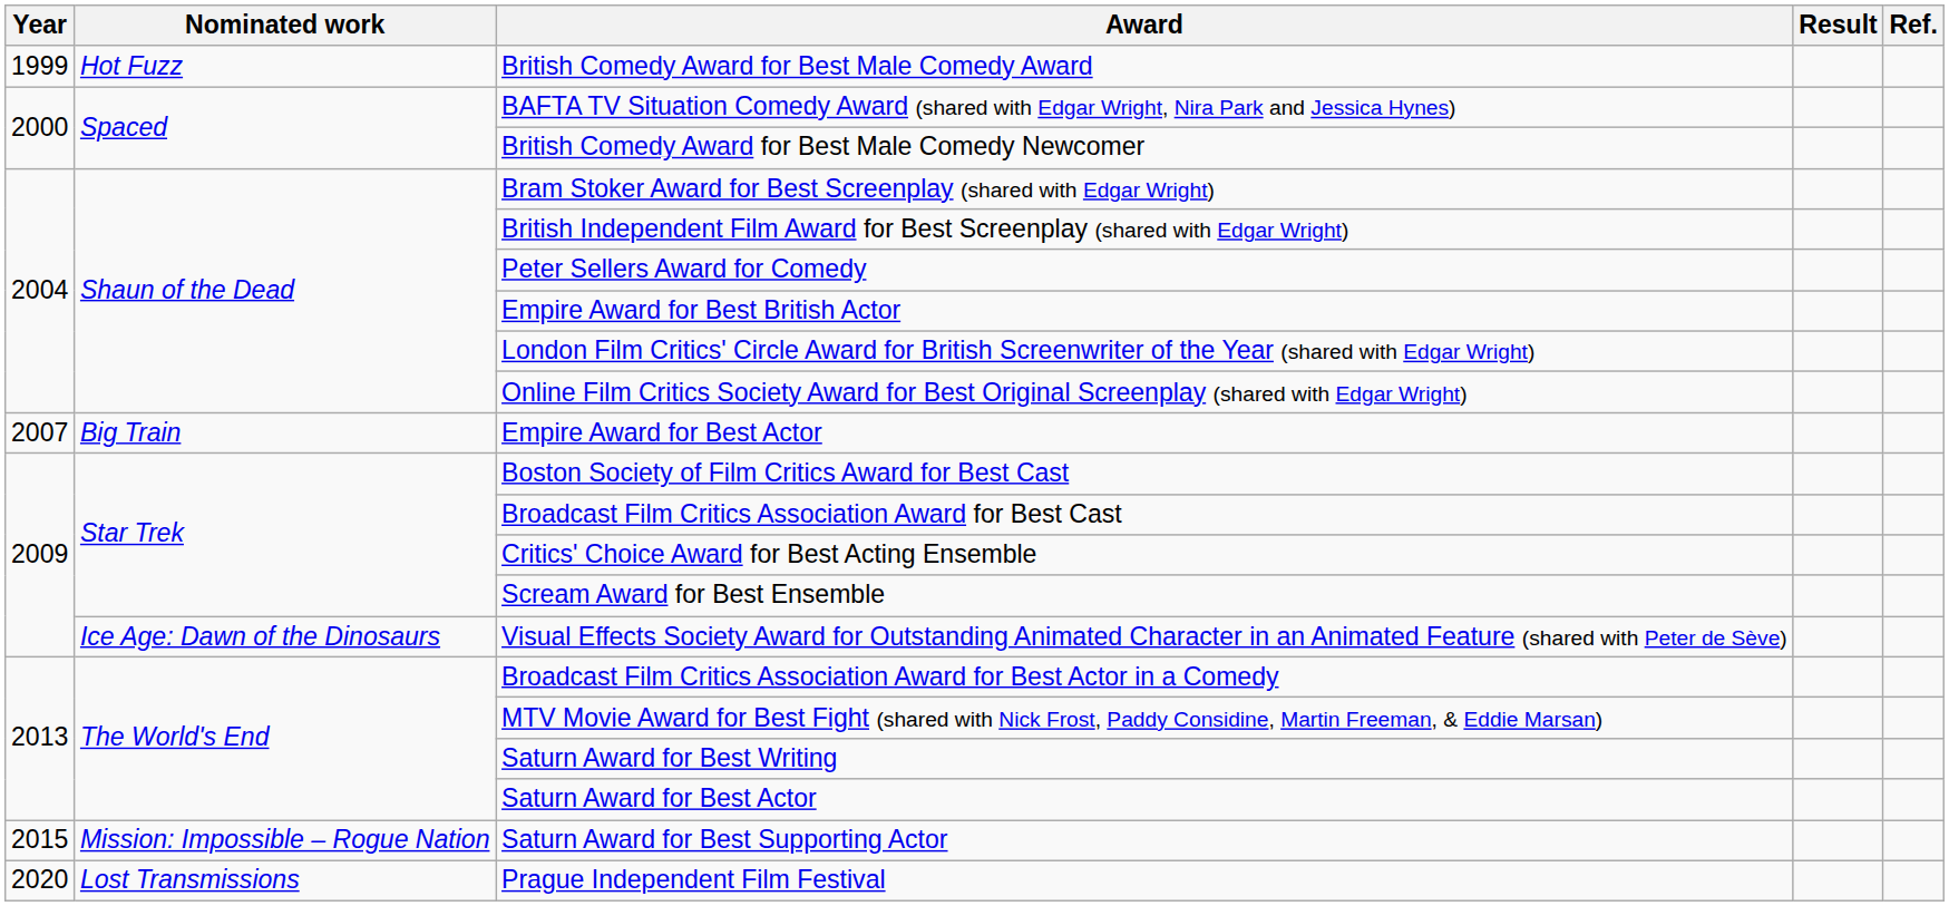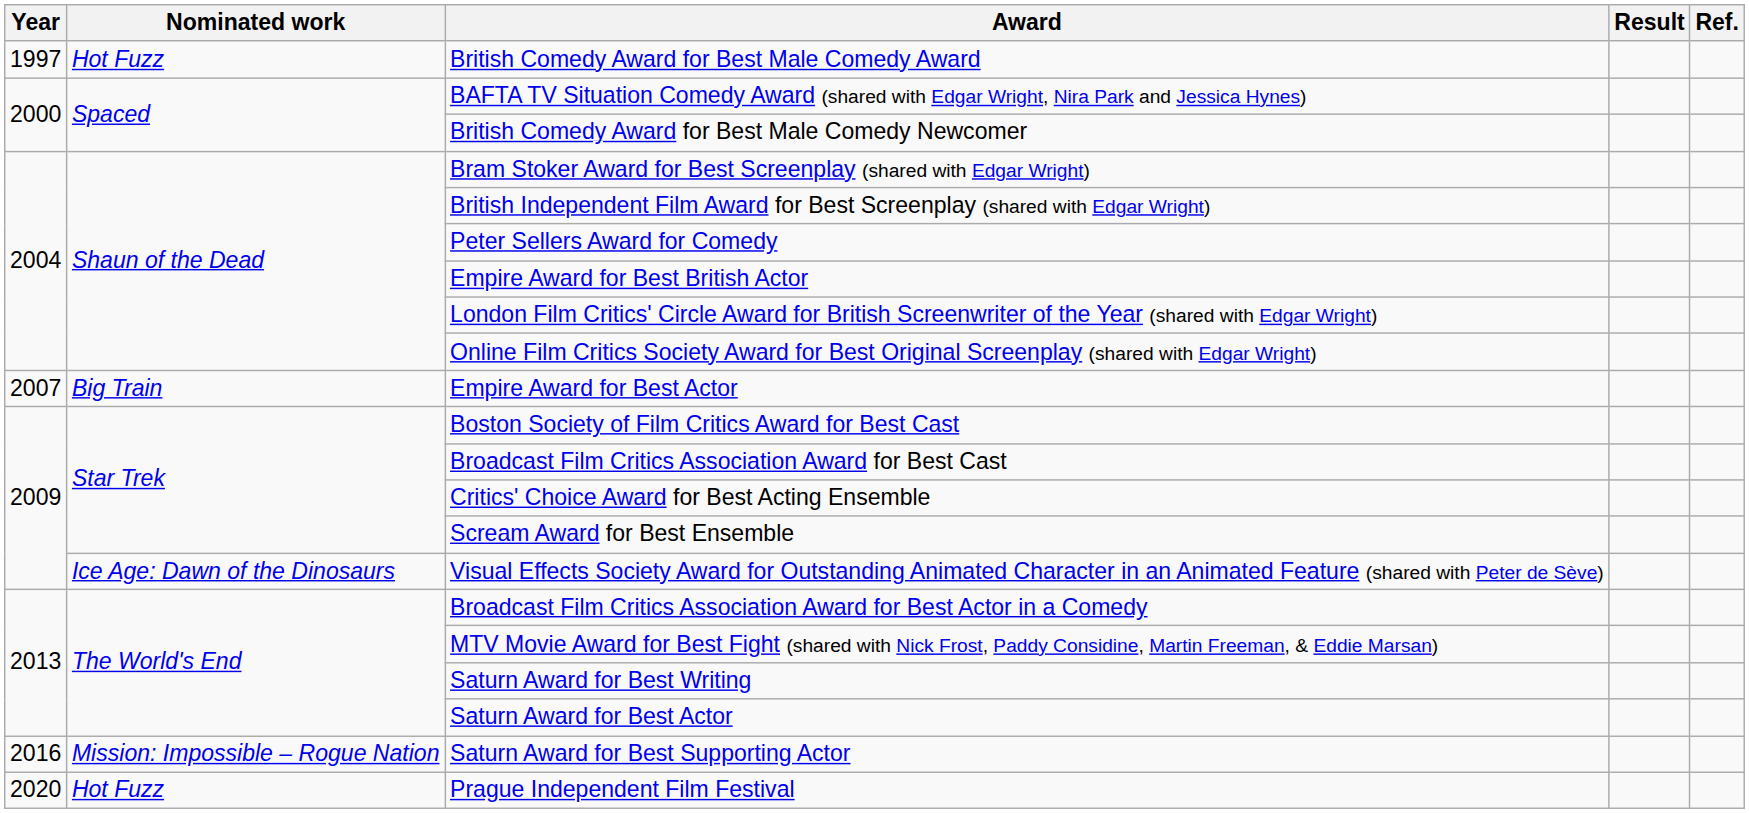 <table class="wikitable sortable">
 <tr>
 <th>Year</th>
 <th>Nominated work</th>
 <th>Award</th>
 <th>Result</th>
 <th>Ref.</th>
 </tr>
 <tr>
-<td>1999</td>
+<td>1997</td>
 <td><em><a href='#'>Hot Fuzz</a></em></td>
 <td><a href='#'>British Comedy Award for Best Male Comedy Award</a></td>
 <td></td>
 <td></td>
 </tr>
 <tr>
 <td rowspan="2">2000</td>
 <td rowspan="2"><em><a href='#'>Spaced</a></em></td>
 <td><a href='#'>BAFTA TV Situation Comedy Award</a> <small>(shared with <a href='#'>Edgar Wright</a>, <a href='#'>Nira Park</a> and <a href='#'>Jessica Hynes</a>)</small></td>
 <td></td>
 <td></td>
 </tr>
 <tr>
 <td><a href='#'>British Comedy Award</a> for Best Male Comedy Newcomer</td>
 <td></td>
 <td></td>
 </tr>
 <tr>
 <td rowspan="6">2004</td>
 <td rowspan="6"><em><a href='#'>Shaun of the Dead</a></em></td>
 <td><a href='#'>Bram Stoker Award for Best Screenplay</a> <small>(shared with <a href='#'>Edgar Wright</a>)</small></td>
 <td></td>
 <td></td>
 </tr>
 <tr>
 <td><a href='#'>British Independent Film Award</a> for Best Screenplay <small>(shared with <a href='#'>Edgar Wright</a>)</small></td>
 <td></td>
 <td></td>
 </tr>
 <tr>
 <td><a href='#'>Peter Sellers Award for Comedy</a></td>
 <td></td>
 <td></td>
 </tr>
 <tr>
 <td><a href='#'>Empire Award for Best British Actor</a></td>
 <td></td>
 <td></td>
 </tr>
 <tr>
 <td><a href='#'>London Film Critics' Circle Award for British Screenwriter of the Year</a> <small>(shared with <a href='#'>Edgar Wright</a>)</small></td>
 <td></td>
 <td></td>
 </tr>
 <tr>
 <td><a href='#'>Online Film Critics Society Award for Best Original Screenplay</a> <small>(shared with <a href='#'>Edgar Wright</a>)</small></td>
 <td></td>
 <td></td>
 </tr>
 <tr>
 <td>2007</td>
 <td><em><a href='#'>Big Train</a></em></td>
 <td><a href='#'>Empire Award for Best Actor</a></td>
 <td></td>
 <td></td>
 </tr>
 <tr>
 <td rowspan="5">2009</td>
 <td rowspan="4"><em><a href='#'>Star Trek</a></em></td>
 <td><a href='#'>Boston Society of Film Critics Award for Best Cast</a></td>
 <td></td>
 <td></td>
 </tr>
 <tr>
 <td><a href='#'>Broadcast Film Critics Association Award</a> for Best Cast</td>
 <td></td>
 <td></td>
 </tr>
 <tr>
 <td><a href='#'>Critics' Choice Award</a> for Best Acting Ensemble</td>
 <td></td>
 <td></td>
 </tr>
 <tr>
 <td><a href='#'>Scream Award</a> for Best Ensemble</td>
 <td></td>
 <td></td>
 </tr>
 <tr>
 <td><em><a href='#'>Ice Age: Dawn of the Dinosaurs</a></em></td>
 <td><a href='#'>Visual Effects Society Award for Outstanding Animated Character in an Animated Feature</a> <small>(shared with <a href='#'>Peter de Sève</a>)</small></td>
 <td></td>
 <td></td>
 </tr>
 <tr>
 <td rowspan="4">2013</td>
 <td rowspan="4"><em><a href='#'>The World's End</a></em></td>
 <td><a href='#'>Broadcast Film Critics Association Award for Best Actor in a Comedy</a></td>
 <td></td>
 <td></td>
 </tr>
 <tr>
 <td><a href='#'>MTV Movie Award for Best Fight</a>  <small>(shared with <a href='#'>Nick Frost</a>, <a href='#'>Paddy Considine</a>, <a href='#'>Martin Freeman</a>, & <a href='#'>Eddie Marsan</a>) </small></td>
 <td></td>
 <td></td>
 </tr>
 <tr>
 <td><a href='#'>Saturn Award for Best Writing</a></td>
 <td></td>
 <td></td>
 </tr>
 <tr>
 <td><a href='#'>Saturn Award for Best Actor</a></td>
 <td></td>
 <td></td>
 </tr>
 <tr>
-<td>2015</td>
+<td>2016</td>
 <td><em><a href='#'>Mission: Impossible – Rogue Nation</a></em></td>
 <td><a href='#'>Saturn Award for Best Supporting Actor</a></td>
 <td></td>
 <td></td>
 </tr>
 <tr>
 <td>2020</td>
-<td><em><a href='#'>Lost Transmissions</a></em></td>
+<td><em><a href='#'>Hot Fuzz</a></em></td>
 <td><a href='#'>Prague Independent Film Festival</a></td>
 <td></td>
 <td></td>
 </tr>
 </table>
